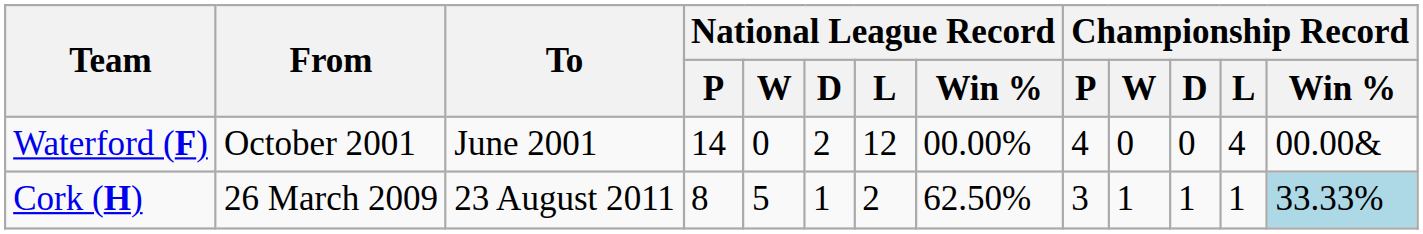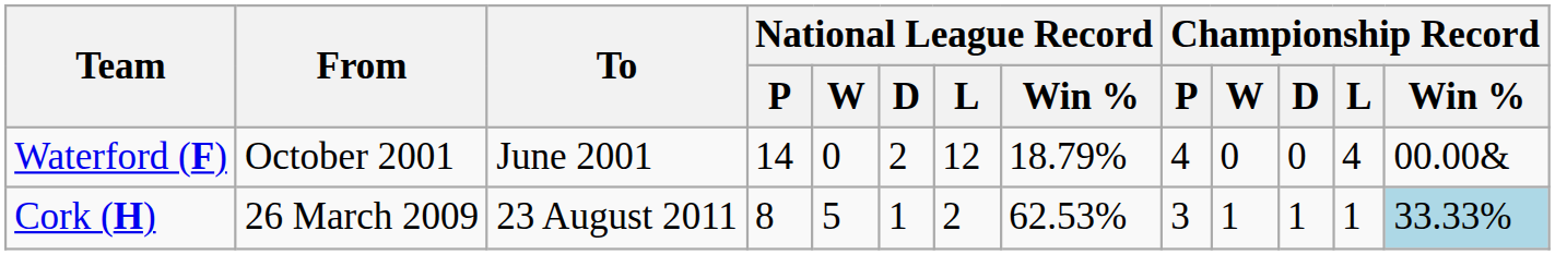 <table class="wikitable" style="text-align: centr">
 <tr>
 <th rowspan="2">Team</th>
 <th rowspan="2">From</th>
 <th rowspan="2">To</th>
 <th colspan="5">National League Record</th>
 <th colspan="5">Championship Record</th>
 </tr>
 <tr>
 <th>P</th>
 <th>W</th>
 <th>D</th>
 <th>L</th>
 <th>Win %</th>
 <th>P</th>
 <th>W</th>
 <th>D</th>
 <th>L</th>
 <th>Win %</th>
 </tr>
 <tr>
 <td align=left><a href='#'>Waterford (<strong>F</strong>)</a></td>
 <td align=left>October 2001</td>
 <td align=left>June 2001</td>
 <td>14</td>
 <td>0</td>
 <td>2</td>
 <td>12</td>
-<td>00.00%</td>
+<td>18.79%</td>
 <td>4</td>
 <td>0</td>
 <td>0</td>
 <td>4</td>
 <td>00.00&</td>
 </tr>
 <tr>
 <td align=left><a href='#'>Cork (<strong>H</strong>)</a></td>
 <td align=left>26 March 2009</td>
 <td align=left>23 August 2011</td>
 <td>8</td>
 <td>5</td>
 <td>1</td>
 <td>2</td>
-<td>62.50%</td>
+<td>62.53%</td>
 <td>3</td>
 <td>1</td>
 <td>1</td>
 <td>1</td>
 <td style="background: lightblue;">33.33%</td>
 </tr>
 </table>
